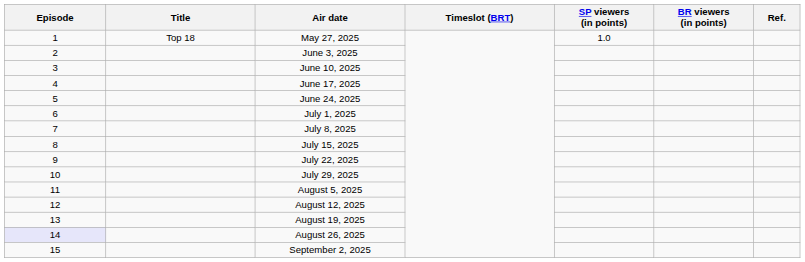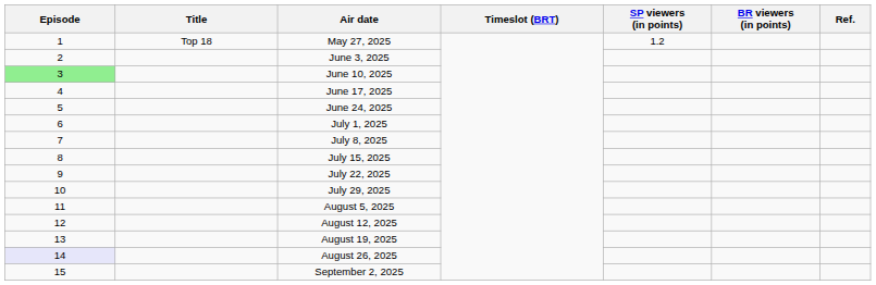 <table class="wikitable sortable" style="text-align:center; font-size:95%; width: 100%">
 <tr>
 <th width="05.0%">Episode</th>
 <th width="07.5%">Title</th>
 <th width="07.5%">Air date</th>
 <th width="07.5%">Timeslot (<a href='#'>BRT</a>)</th>
 <th width="05.0%"><a href='#'>SP</a> viewers<br>(in points)</th>
 <th width="05.0%"><a href='#'>BR</a> viewers<br>(in points)</th>
 <th width="02.0%">Ref.</th>
 </tr>
 <tr>
 <td>1</td>
 <td>Top 18</td>
 <td>May 27, 2025</td>
 <td rowspan="15"></td>
-<td>1.0</td>
+<td>1.2</td>
 <td></td>
 <td></td>
 </tr>
 <tr>
 <td>2</td>
 <td></td>
 <td>June 3, 2025</td>
 <td></td>
 <td></td>
 <td></td>
 </tr>
 <tr>
-<td>3</td>
+<td style="background: lightgreen;">3</td>
 <td></td>
 <td>June 10, 2025</td>
 <td></td>
 <td></td>
 <td></td>
 </tr>
 <tr>
 <td>4</td>
 <td></td>
 <td>June 17, 2025</td>
 <td></td>
 <td></td>
 <td></td>
 </tr>
 <tr>
 <td>5</td>
 <td></td>
 <td>June 24, 2025</td>
 <td></td>
 <td></td>
 <td></td>
 </tr>
 <tr>
 <td>6</td>
 <td></td>
 <td>July 1, 2025</td>
 <td></td>
 <td></td>
 <td></td>
 </tr>
 <tr>
 <td>7</td>
 <td></td>
 <td>July 8, 2025</td>
 <td></td>
 <td></td>
 <td></td>
 </tr>
 <tr>
 <td>8</td>
 <td></td>
 <td>July 15, 2025</td>
 <td></td>
 <td></td>
 <td></td>
 </tr>
 <tr>
 <td>9</td>
 <td></td>
 <td>July 22, 2025</td>
 <td></td>
 <td></td>
 <td></td>
 </tr>
 <tr>
 <td>10</td>
 <td></td>
 <td>July 29, 2025</td>
 <td></td>
 <td></td>
 <td></td>
 </tr>
 <tr>
 <td>11</td>
 <td></td>
 <td>August 5, 2025</td>
 <td></td>
 <td></td>
 <td></td>
 </tr>
 <tr>
 <td>12</td>
 <td></td>
 <td>August 12, 2025</td>
 <td></td>
 <td></td>
 <td></td>
 </tr>
 <tr>
 <td>13</td>
 <td></td>
 <td>August 19, 2025</td>
 <td></td>
 <td></td>
 <td></td>
 </tr>
 <tr>
 <td style="background: lavender;">14</td>
 <td></td>
 <td>August 26, 2025</td>
 <td></td>
 <td></td>
 <td></td>
 </tr>
 <tr>
 <td>15</td>
 <td></td>
 <td>September 2, 2025</td>
 <td></td>
 <td></td>
 <td></td>
 </tr>
 </table>
